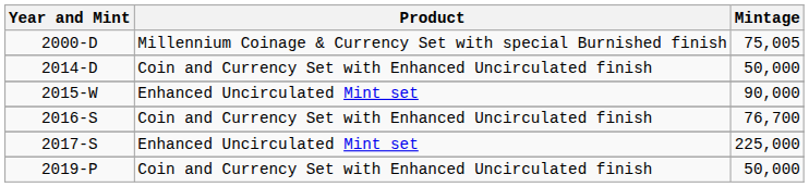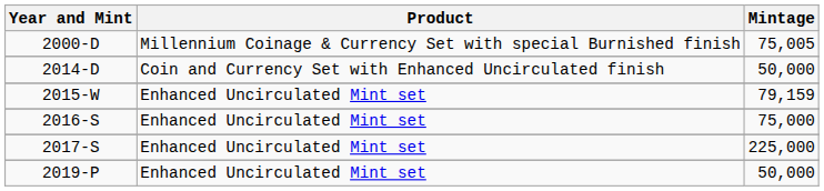 <table class="wikitable">
 <tr>
 <th>Year and Mint</th>
 <th>Product</th>
 <th>Mintage</th>
 </tr>
 <tr>
 <td align=center>2000-D</td>
 <td>Millennium Coinage & Currency Set with special Burnished finish</td>
 <td align=right>75,005</td>
 </tr>
 <tr>
 </tr>
 <tr>
 <td align=center>2014-D</td>
 <td>Coin and Currency Set with Enhanced Uncirculated finish</td>
 <td align=right>50,000</td>
 </tr>
 <tr>
 </tr>
 <tr>
 <td align=center>2015-W</td>
 <td>Enhanced Uncirculated <a href='#'>Mint set</a></td>
-<td align=right>90,000</td>
+<td align=right>79,159</td>
 </tr>
 <tr>
 </tr>
 <tr>
 <td align=center>2016-S</td>
-<td>Coin and Currency Set with Enhanced Uncirculated finish</td>
-<td align=right>76,700</td>
+<td>Enhanced Uncirculated <a href='#'>Mint set</a></td>
+<td align=right>75,000</td>
 </tr>
 <tr>
 </tr>
 <tr>
 <td align=center>2017-S</td>
 <td>Enhanced Uncirculated <a href='#'>Mint set</a></td>
 <td align=right>225,000</td>
 </tr>
 <tr>
 </tr>
 <tr>
 <td align=center>2019-P</td>
-<td>Coin and Currency Set with Enhanced Uncirculated finish</td>
+<td>Enhanced Uncirculated <a href='#'>Mint set</a></td>
 <td align=right>50,000</td>
 </tr>
 </table>
